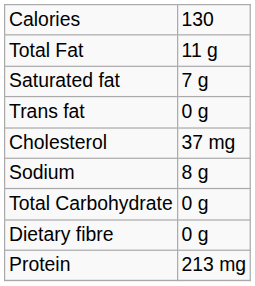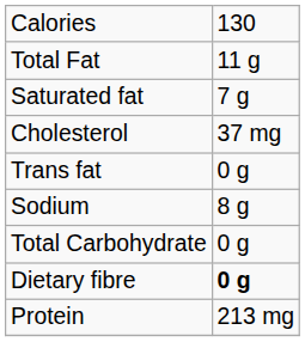 <table class="wikitable">
 <tr>
 <td>Calories</td>
 <td>130</td>
 </tr>
 <tr>
 <td>Total Fat</td>
 <td>11 g</td>
 </tr>
 <tr>
 <td>Saturated fat</td>
 <td>7 g</td>
 </tr>
 <tr>
+<td>Cholesterol</td>
+<td>37 mg</td>
+</tr>
+<tr>
 <td>Trans fat</td>
 <td>0 g</td>
-</tr>
-<tr>
-<td>Cholesterol</td>
-<td>37 mg</td>
 </tr>
 <tr>
 <td>Sodium</td>
 <td>8 g</td>
 </tr>
 <tr>
 <td>Total Carbohydrate</td>
 <td>0 g</td>
 </tr>
 <tr>
 <td>Dietary fibre</td>
-<td>0 g</td>
+<td><strong>0 g</strong></td>
 </tr>
 <tr>
 <td>Protein</td>
 <td>213 mg</td>
 </tr>
 <tr>
 </tr>
 </table>
